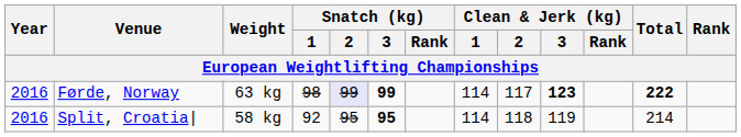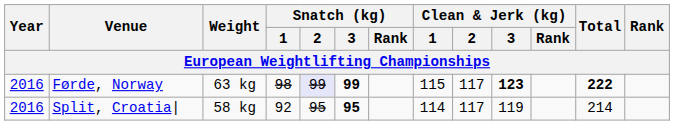 <table class = "wikitable" style="text-align:center;">
 <tr>
 <th rowspan=2 width=40>Year</th>
 <th rowspan=2 width=250>Venue</th>
 <th rowspan=2 width=60>Weight</th>
 <th colspan=4>Snatch (kg)</th>
 <th colspan=4>Clean & Jerk (kg)</th>
 <th rowspan=2 width=40>Total</th>
 <th rowspan=2 width=40>Rank</th>
 </tr>
 <tr>
 <th width=40>1</th>
 <th width=40>2</th>
 <th width=40>3</th>
 <th width=40>Rank</th>
 <th width=40>1</th>
 <th width=40>2</th>
 <th width=40>3</th>
 <th width=40>Rank</th>
 </tr>
 <tr>
 <th colspan=13><a href='#'>European Weightlifting Championships</a></th>
 </tr>
 <tr>
 <td><a href='#'>2016</a></td>
 <td align=left> <a href='#'>Førde</a>, <a href='#'>Norway</a></td>
 <td>63 kg</td>
 <td><s> 98</s></td>
 <td style="background: lavender;"><s> 99</s></td>
 <td><strong>99</strong></td>
 <td></td>
-<td>114</td>
+<td>115</td>
 <td>117</td>
 <td><strong>123</strong></td>
 <td></td>
 <td><strong>222</strong></td>
 <td></td>
 </tr>
 <tr>
 <td><a href='#'>2016</a></td>
 <td align=left> <a href='#'>Split</a>, <a href='#'>Croatia</a>|</td>
 <td>58 kg</td>
 <td>92</td>
 <td><s> 95</s></td>
 <td><strong>95</strong></td>
 <td></td>
 <td>114</td>
-<td>118</td>
+<td>117</td>
 <td>119</td>
 <td></td>
 <td>214</td>
 <td></td>
 </tr>
 </table>
